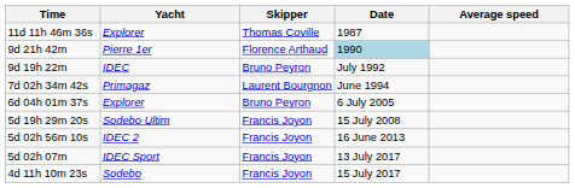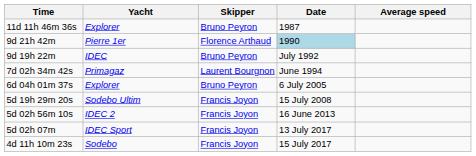 <table class="wikitable" style="font-size: 95%;">
 <tr>
 <th style="width:8em">Time</th>
 <th style="width:12em">Yacht</th>
 <th style="width:8em">Skipper</th>
 <th style="width:8em">Date</th>
 <th style="width:12em">Average speed</th>
 </tr>
 <tr>
 <td>11d 11h 46m 36s</td>
 <td> <em><a href='#'>Explorer</a></em></td>
-<td><a href='#'>Thomas Coville</a></td>
+<td><a href='#'>Bruno Peyron</a></td>
 <td>1987</td>
 <td></td>
 </tr>
 <tr>
 <td>9d 21h 42m</td>
 <td> <em><a href='#'>Pierre 1er</a></em></td>
 <td><a href='#'>Florence Arthaud</a></td>
 <td style="background: lightblue;">1990</td>
 <td></td>
 </tr>
 <tr>
 <td>9d 19h 22m</td>
 <td> <em><a href='#'>IDEC</a></em></td>
 <td><a href='#'>Bruno Peyron</a></td>
 <td>July 1992</td>
 <td></td>
 </tr>
 <tr>
 <td>7d 02h 34m 42s</td>
 <td>  <em><a href='#'>Primagaz</a></em></td>
 <td><a href='#'>Laurent Bourgnon</a></td>
 <td>June 1994</td>
 <td></td>
 </tr>
 <tr>
 <td>6d 04h 01m 37s</td>
 <td> <em><a href='#'>Explorer</a></em></td>
 <td><a href='#'>Bruno Peyron</a></td>
 <td>6 July 2005</td>
 <td></td>
 </tr>
 <tr>
 <td>5d 19h 29m 20s</td>
 <td> <em><a href='#'>Sodebo Ultim</a></em></td>
 <td><a href='#'>Francis Joyon</a></td>
 <td>15 July 2008</td>
 <td></td>
 </tr>
 <tr>
 <td>5d 02h 56m 10s</td>
 <td> <em><a href='#'>IDEC 2</a></em></td>
 <td><a href='#'>Francis Joyon</a></td>
 <td>16 June 2013</td>
 <td></td>
 </tr>
 <tr>
 <td>5d 02h 07m</td>
 <td> <em><a href='#'> IDEC Sport</a></em></td>
 <td><a href='#'>Francis Joyon</a></td>
 <td>13 July 2017</td>
 <td></td>
 </tr>
 <tr>
 <td>4d 11h 10m 23s</td>
 <td> <em><a href='#'>Sodebo</a></em></td>
 <td><a href='#'>Francis Joyon</a></td>
 <td>15 July 2017</td>
 <td></td>
 </tr>
 </table>
